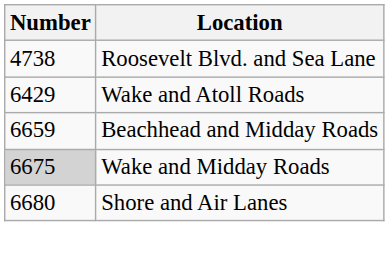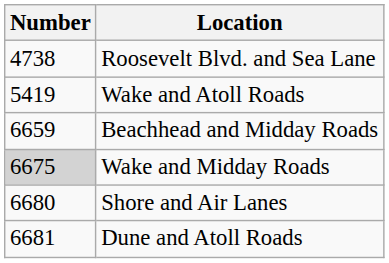 <table class="wikitable">
 <tr>
 <th>Number</th>
 <th>Location</th>
 </tr>
 <tr>
 <td>4738</td>
 <td>Roosevelt Blvd. and Sea Lane</td>
 </tr>
 <tr>
-<td>6429</td>
+<td>5419</td>
 <td>Wake and Atoll Roads</td>
 </tr>
 <tr>
 <td>6659</td>
 <td>Beachhead and Midday Roads</td>
 </tr>
 <tr>
 <td style="background: lightgrey;">6675</td>
 <td>Wake and Midday Roads</td>
 </tr>
 <tr>
 <td>6680</td>
 <td>Shore and Air Lanes</td>
 </tr>
+<tr>
+<td>6681</td>
+<td>Dune and Atoll Roads</td>
+</tr>
 </table>
